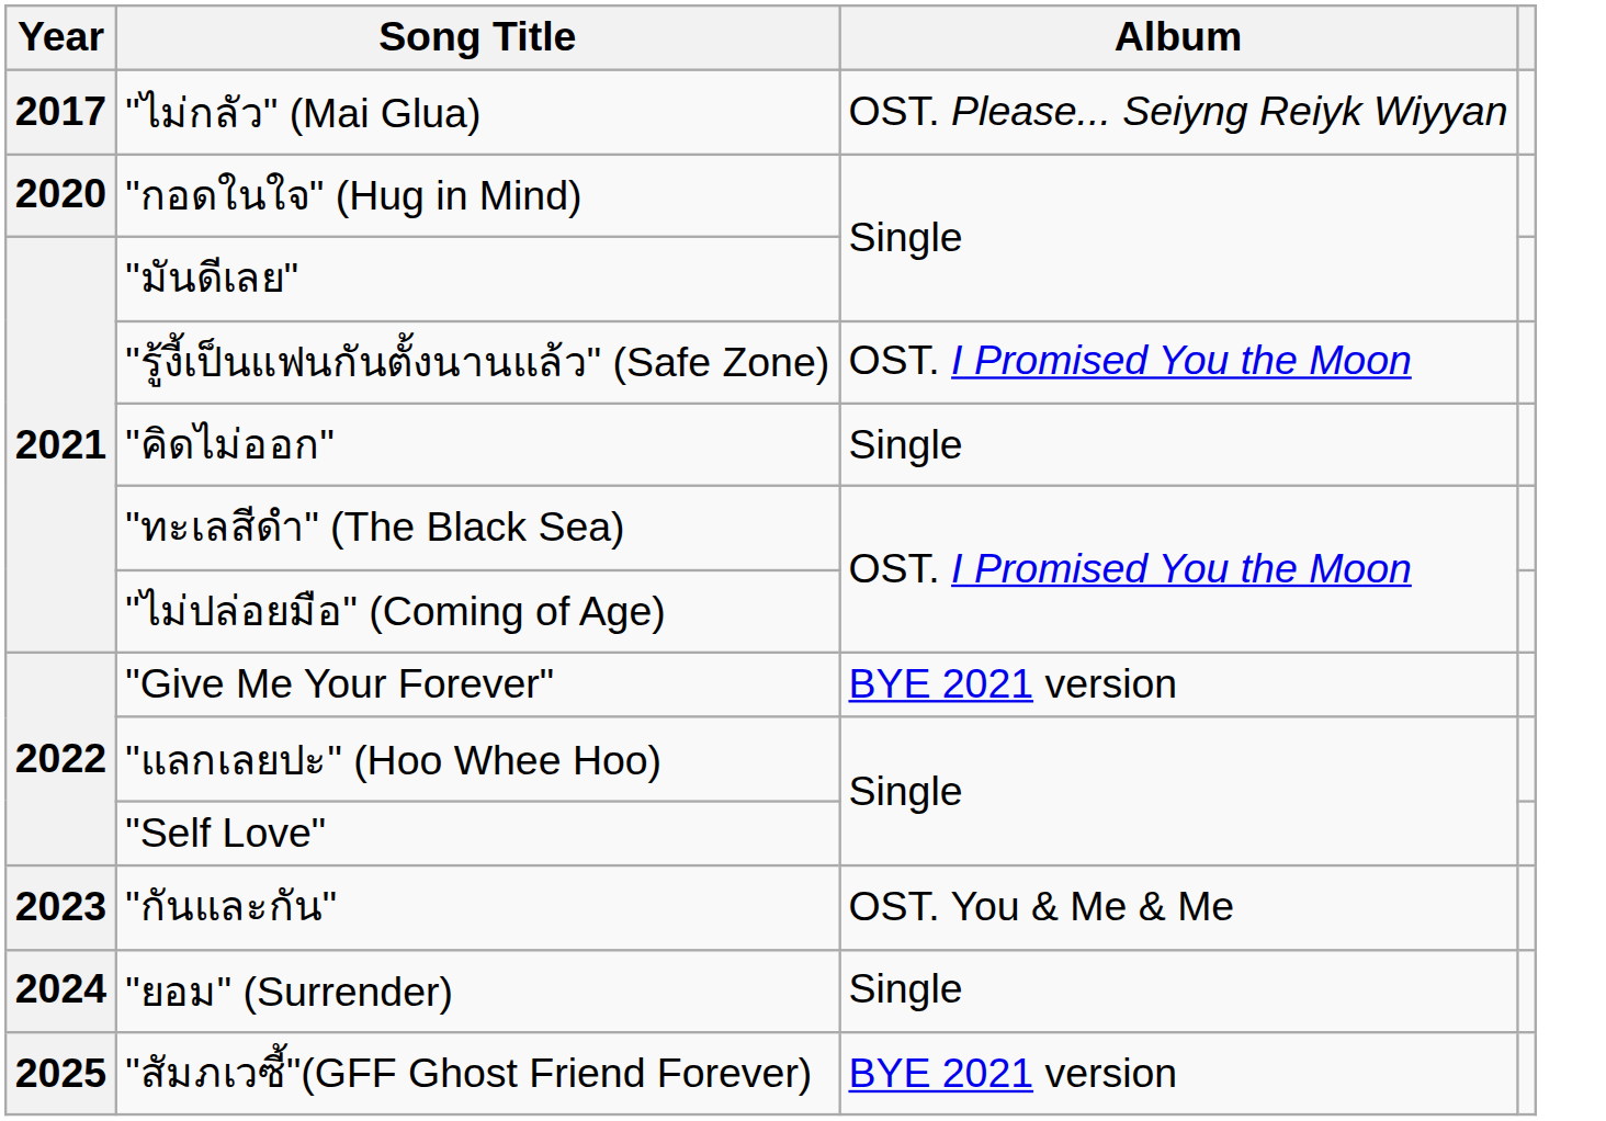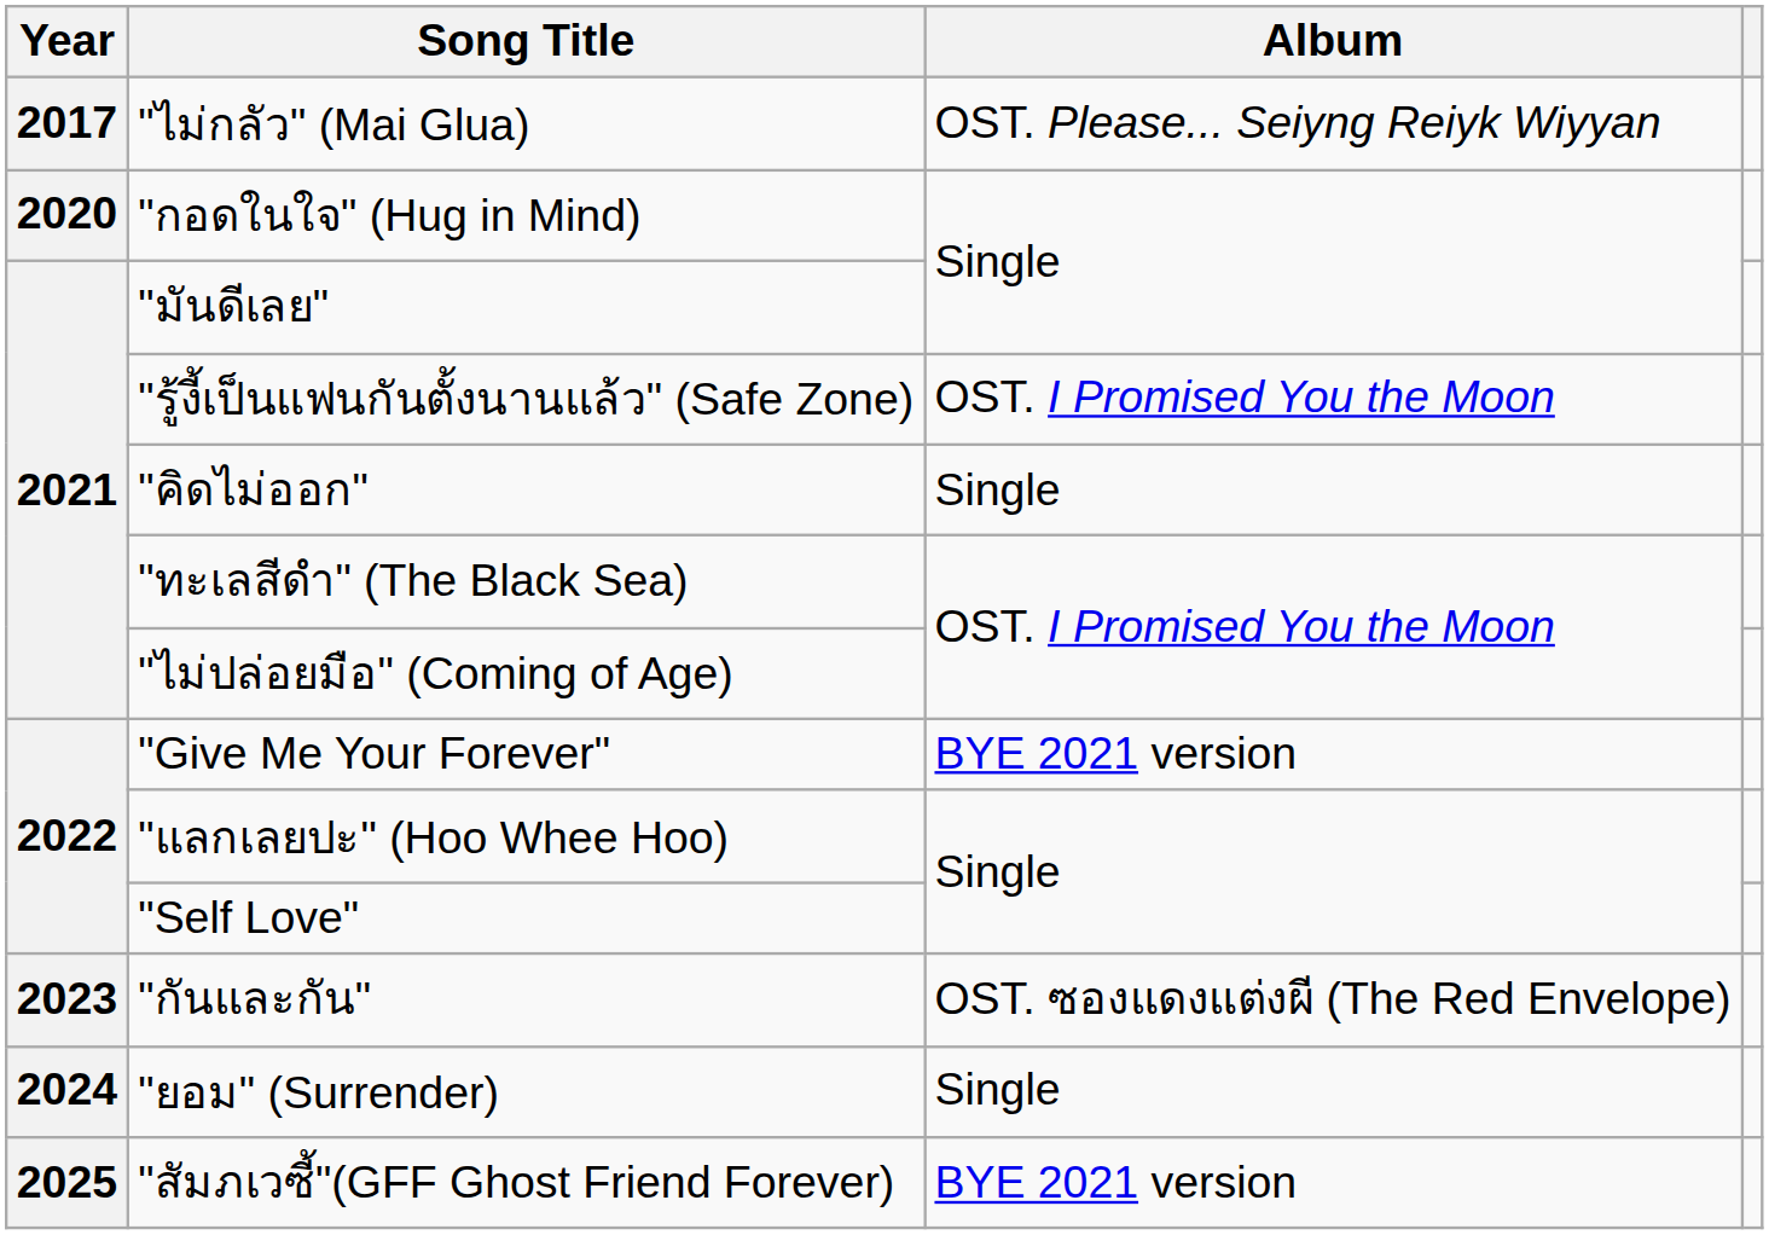 <table class="wikitable sortable plainrowheaders">
 <tr>
 <th scope="col">Year</th>
 <th scope="col">Song Title</th>
 <th scope="col" class="unsortable">Album</th>
 <th scope="col" class="unsortable"></th>
 </tr>
 <tr>
 <th scope="row">2017</th>
 <td>"ไม่กลัว" (Mai Glua)<br></td>
 <td>OST. <em>Please... Seiyng Reiyk Wiyyan</em></td>
 <td style="text-align: center;"></td>
 </tr>
 <tr>
 <th scope="row">2020</th>
 <td>"กอดในใจ" (Hug in Mind)<br></td>
 <td rowspan="2">Single</td>
 <td style="text-align: center;"></td>
 </tr>
 <tr>
 <th scope="row" rowspan="5">2021</th>
 <td>"มันดีเลย"<br></td>
 <td></td>
 </tr>
 <tr>
 <td>"รู้งี้เป็นแฟนกันตั้งนานแล้ว" (Safe Zone)<br></td>
 <td>OST. <em><a href='#'>I Promised You the Moon</a></em></td>
 <td style="text-align: center;"></td>
 </tr>
 <tr>
 <td>"คิดไม่ออก"<br></td>
 <td>Single</td>
 <td></td>
 </tr>
 <tr>
 <td>"ทะเลสีดำ" (The Black Sea)<br></td>
 <td rowspan="2">OST. <em><a href='#'>I Promised You the Moon</a></em></td>
 <td style="text-align: center;"></td>
 </tr>
 <tr>
 <td>"ไม่ปล่อยมือ" (Coming of Age)<br></td>
 <td style="text-align: center;"></td>
 </tr>
 <tr>
 <th scope="row" rowspan="3">2022</th>
 <td>"Give Me Your Forever"<br></td>
 <td><a href='#'>BYE 2021</a> version</td>
 <td></td>
 </tr>
 <tr>
 <td>"แลกเลยปะ" (Hoo Whee Hoo)<br></td>
 <td rowspan="2">Single</td>
 <td></td>
 </tr>
 <tr>
 <td>"Self Love" <br></td>
 <td></td>
 </tr>
 <tr>
 <th scope="row">2023</th>
 <td>"กันและกัน" <br></td>
-<td>OST. You & Me & Me</td>
+<td>OST. ซองแดงแต่งผี (The Red Envelope)</td>
 <td></td>
 </tr>
 <tr>
 <th scope="row">2024</th>
 <td>"ยอม" (Surrender)<br></td>
 <td>Single</td>
 <td></td>
 </tr>
 <tr>
 <th scope="row">2025</th>
 <td>"สัมภเวซี้"(GFF Ghost Friend Forever)<br></td>
 <td><a href='#'>BYE 2021</a> version</td>
 <td></td>
 </tr>
 </table>
